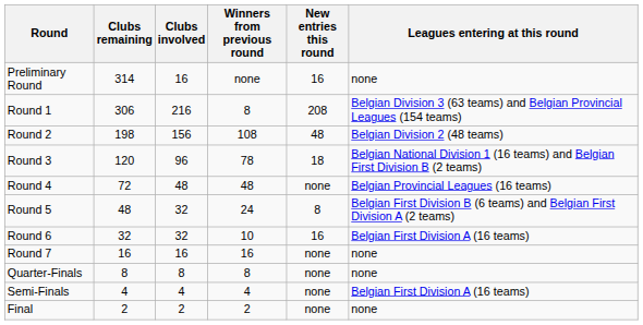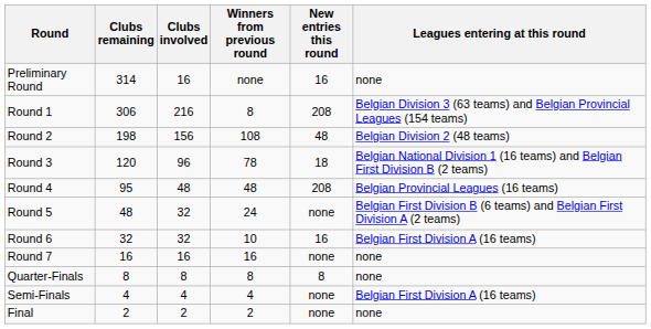 <table class="wikitable">
 <tr>
 <th>Round</th>
 <th>Clubs<br>remaining</th>
 <th>Clubs<br>involved</th>
 <th>Winners from<br>previous round</th>
 <th>New entries<br>this round</th>
 <th>Leagues entering at this round</th>
 </tr>
 <tr>
 <td>Preliminary Round</td>
 <td style="text-align:center;">314</td>
 <td style="text-align:center;">16</td>
 <td style="text-align:center;">none</td>
 <td style="text-align:center;">16</td>
 <td>none</td>
 </tr>
 <tr>
 <td>Round 1</td>
 <td style="text-align:center;">306</td>
 <td style="text-align:center;">216</td>
 <td style="text-align:center;">8</td>
 <td style="text-align:center;">208</td>
 <td><a href='#'>Belgian Division 3</a> (63 teams) and <a href='#'>Belgian Provincial Leagues</a> (154 teams)</td>
 </tr>
 <tr>
 <td>Round 2</td>
 <td style="text-align:center;">198</td>
 <td style="text-align:center;">156</td>
 <td style="text-align:center;">108</td>
 <td style="text-align:center;">48</td>
 <td><a href='#'>Belgian Division 2</a> (48 teams)</td>
 </tr>
 <tr>
 <td>Round 3</td>
 <td style="text-align:center;">120</td>
 <td style="text-align:center;">96</td>
 <td style="text-align:center;">78</td>
 <td style="text-align:center;">18</td>
 <td><a href='#'>Belgian National Division 1</a> (16 teams) and <a href='#'>Belgian First Division B</a> (2 teams)</td>
 </tr>
 <tr>
 <td>Round 4</td>
-<td style="text-align:center;">72</td>
+<td style="text-align:center;">95</td>
 <td style="text-align:center;">48</td>
 <td style="text-align:center;">48</td>
-<td style="text-align:center;">none</td>
+<td style="text-align:center;">208</td>
 <td><a href='#'>Belgian Provincial Leagues</a> (16 teams)</td>
 </tr>
 <tr>
 <td>Round 5</td>
 <td style="text-align:center;">48</td>
 <td style="text-align:center;">32</td>
 <td style="text-align:center;">24</td>
-<td style="text-align:center;">8</td>
+<td style="text-align:center;">none</td>
 <td><a href='#'>Belgian First Division B</a> (6 teams) and <a href='#'>Belgian First Division A</a> (2 teams)</td>
 </tr>
 <tr>
 <td>Round 6</td>
 <td style="text-align:center;">32</td>
 <td style="text-align:center;">32</td>
 <td style="text-align:center;">10</td>
 <td style="text-align:center;">16</td>
 <td><a href='#'>Belgian First Division A</a> (16 teams)</td>
 </tr>
 <tr>
 <td>Round 7</td>
 <td style="text-align:center;">16</td>
 <td style="text-align:center;">16</td>
 <td style="text-align:center;">16</td>
 <td style="text-align:center;">none</td>
 <td>none</td>
 </tr>
 <tr>
 <td>Quarter-Finals</td>
 <td style="text-align:center;">8</td>
 <td style="text-align:center;">8</td>
 <td style="text-align:center;">8</td>
-<td style="text-align:center;">none</td>
+<td style="text-align:center;">8</td>
 <td>none</td>
 </tr>
 <tr>
 <td>Semi-Finals</td>
 <td style="text-align:center;">4</td>
 <td style="text-align:center;">4</td>
 <td style="text-align:center;">4</td>
 <td style="text-align:center;">none</td>
 <td><a href='#'>Belgian First Division A</a> (16 teams)</td>
 </tr>
 <tr>
 <td>Final</td>
 <td style="text-align:center;">2</td>
 <td style="text-align:center;">2</td>
 <td style="text-align:center;">2</td>
 <td style="text-align:center;">none</td>
 <td>none</td>
 </tr>
 </table>
